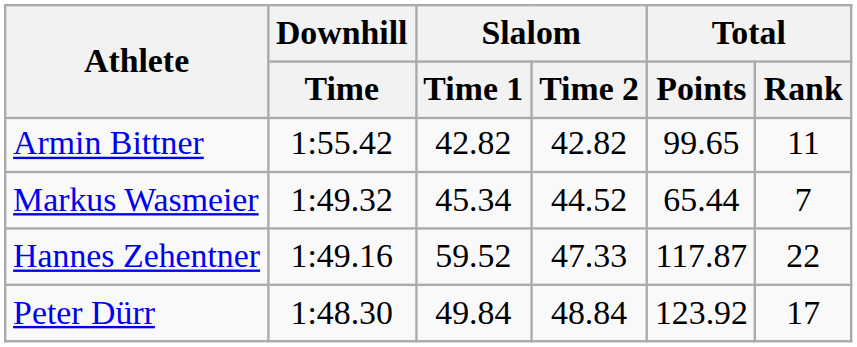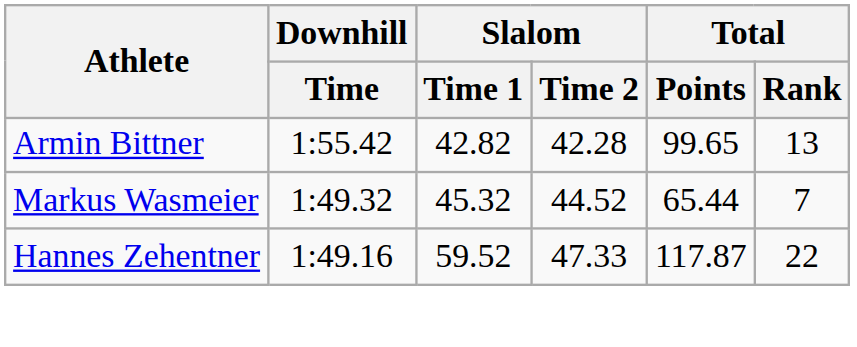 <table class="wikitable" style="font-size:90%">
 <tr>
 <th rowspan="2">Athlete</th>
 <th>Downhill</th>
 <th colspan="2">Slalom</th>
 <th colspan="2">Total</th>
 </tr>
 <tr>
 <th>Time</th>
 <th>Time 1</th>
 <th>Time 2</th>
 <th>Points</th>
 <th>Rank</th>
 </tr>
 <tr>
 <td><a href='#'>Armin Bittner</a></td>
 <td align="center">1:55.42</td>
 <td align="center">42.82</td>
-<td align="center">42.82</td>
+<td align="center">42.28</td>
 <td align="center">99.65</td>
-<td align="center">11</td>
+<td align="center">13</td>
 </tr>
 <tr>
 <td><a href='#'>Markus Wasmeier</a></td>
 <td align="center">1:49.32</td>
-<td align="center">45.34</td>
+<td align="center">45.32</td>
 <td align="center">44.52</td>
 <td align="center">65.44</td>
 <td align="center">7</td>
 </tr>
 <tr>
 <td><a href='#'>Hannes Zehentner</a></td>
 <td align="center">1:49.16</td>
 <td align="center">59.52</td>
 <td align="center">47.33</td>
 <td align="center">117.87</td>
 <td align="center">22</td>
 </tr>
-<tr>
-<td><a href='#'>Peter Dürr</a></td>
-<td align="center">1:48.30</td>
-<td align="center">49.84</td>
-<td align="center">48.84</td>
-<td align="center">123.92</td>
-<td align="center">17</td>
-</tr>
 </table>
